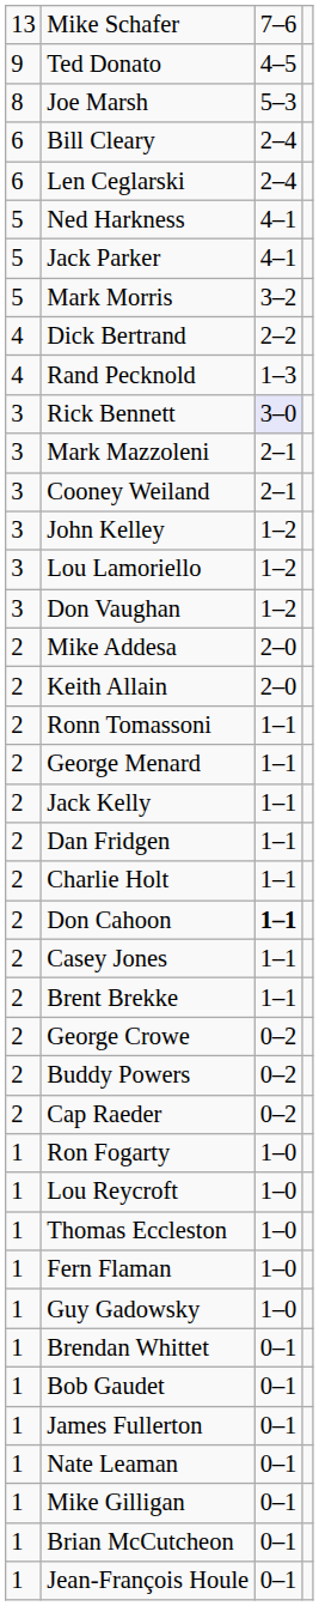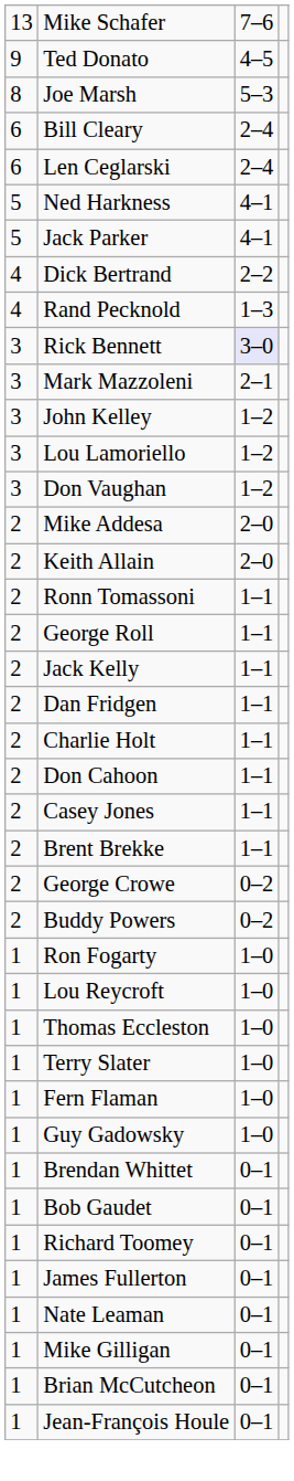 <table class="wikitable">
 <tr>
 <td>13</td>
 <td>Mike Schafer</td>
 <td>7–6</td>
 <td></td>
 </tr>
 <tr>
 <td>9</td>
 <td>Ted Donato</td>
 <td>4–5</td>
 <td></td>
 </tr>
 <tr>
 <td>8</td>
 <td>Joe Marsh</td>
 <td>5–3</td>
 <td></td>
 </tr>
 <tr>
 <td>6</td>
 <td>Bill Cleary</td>
 <td>2–4</td>
 <td></td>
 </tr>
 <tr>
 <td>6</td>
 <td>Len Ceglarski</td>
 <td>2–4</td>
 <td></td>
 </tr>
 <tr>
 <td>5</td>
 <td>Ned Harkness</td>
 <td>4–1</td>
 <td></td>
 </tr>
 <tr>
 <td>5</td>
 <td>Jack Parker</td>
 <td>4–1</td>
 <td></td>
 </tr>
 <tr>
-<td>5</td>
-<td>Mark Morris</td>
-<td>3–2</td>
-<td></td>
-</tr>
-<tr>
 <td>4</td>
 <td>Dick Bertrand</td>
 <td>2–2</td>
 <td></td>
 </tr>
 <tr>
 <td>4</td>
 <td>Rand Pecknold</td>
 <td>1–3</td>
 <td></td>
 </tr>
 <tr>
 <td>3</td>
 <td>Rick Bennett</td>
 <td style="background: lavender;">3–0</td>
 <td></td>
 </tr>
 <tr>
 <td>3</td>
 <td>Mark Mazzoleni</td>
-<td>2–1</td>
-<td></td>
-</tr>
-<tr>
-<td>3</td>
-<td>Cooney Weiland</td>
 <td>2–1</td>
 <td></td>
 </tr>
 <tr>
 <td>3</td>
 <td>John Kelley</td>
 <td>1–2</td>
 <td></td>
 </tr>
 <tr>
 <td>3</td>
 <td>Lou Lamoriello</td>
 <td>1–2</td>
 <td></td>
 </tr>
 <tr>
 <td>3</td>
 <td>Don Vaughan</td>
 <td>1–2</td>
 <td></td>
 </tr>
 <tr>
 <td>2</td>
 <td>Mike Addesa</td>
 <td>2–0</td>
 <td></td>
 </tr>
 <tr>
 <td>2</td>
 <td>Keith Allain</td>
 <td>2–0</td>
 <td></td>
 </tr>
 <tr>
 <td>2</td>
 <td>Ronn Tomassoni</td>
 <td>1–1</td>
 <td></td>
 </tr>
 <tr>
 <td>2</td>
-<td>George Menard</td>
+<td>George Roll</td>
 <td>1–1</td>
 <td></td>
 </tr>
 <tr>
 <td>2</td>
 <td>Jack Kelly</td>
 <td>1–1</td>
 <td></td>
 </tr>
 <tr>
 <td>2</td>
 <td>Dan Fridgen</td>
 <td>1–1</td>
 <td></td>
 </tr>
 <tr>
 <td>2</td>
 <td>Charlie Holt</td>
 <td>1–1</td>
 <td></td>
 </tr>
 <tr>
 <td>2</td>
 <td>Don Cahoon</td>
-<td><strong>1–1</strong></td>
+<td>1–1</td>
 <td></td>
 </tr>
 <tr>
 <td>2</td>
 <td>Casey Jones</td>
 <td>1–1</td>
 <td></td>
 </tr>
 <tr>
 <td>2</td>
 <td>Brent Brekke</td>
 <td>1–1</td>
 <td></td>
 </tr>
 <tr>
 <td>2</td>
 <td>George Crowe</td>
 <td>0–2</td>
 <td></td>
 </tr>
 <tr>
 <td>2</td>
 <td>Buddy Powers</td>
 <td>0–2</td>
 <td></td>
 </tr>
 <tr>
-<td>2</td>
-<td>Cap Raeder</td>
-<td>0–2</td>
-<td></td>
-</tr>
-<tr>
 <td>1</td>
 <td>Ron Fogarty</td>
 <td>1–0</td>
 <td></td>
 </tr>
 <tr>
 <td>1</td>
 <td>Lou Reycroft</td>
 <td>1–0</td>
 <td></td>
 </tr>
 <tr>
 <td>1</td>
 <td>Thomas Eccleston</td>
+<td>1–0</td>
+<td></td>
+</tr>
+<tr>
+<td>1</td>
+<td>Terry Slater</td>
 <td>1–0</td>
 <td></td>
 </tr>
 <tr>
 <td>1</td>
 <td>Fern Flaman</td>
 <td>1–0</td>
 <td></td>
 </tr>
 <tr>
 <td>1</td>
 <td>Guy Gadowsky</td>
 <td>1–0</td>
 <td></td>
 </tr>
 <tr>
 <td>1</td>
 <td>Brendan Whittet</td>
 <td>0–1</td>
 <td></td>
 </tr>
 <tr>
 <td>1</td>
 <td>Bob Gaudet</td>
+<td>0–1</td>
+<td></td>
+</tr>
+<tr>
+<td>1</td>
+<td>Richard Toomey</td>
 <td>0–1</td>
 <td></td>
 </tr>
 <tr>
 <td>1</td>
 <td>James Fullerton</td>
 <td>0–1</td>
 <td></td>
 </tr>
 <tr>
 <td>1</td>
 <td>Nate Leaman</td>
 <td>0–1</td>
 <td></td>
 </tr>
 <tr>
 <td>1</td>
 <td>Mike Gilligan</td>
 <td>0–1</td>
 <td></td>
 </tr>
 <tr>
 <td>1</td>
 <td>Brian McCutcheon</td>
 <td>0–1</td>
 <td></td>
 </tr>
 <tr>
 <td>1</td>
 <td>Jean-François Houle</td>
 <td>0–1</td>
 <td></td>
 </tr>
 </table>
